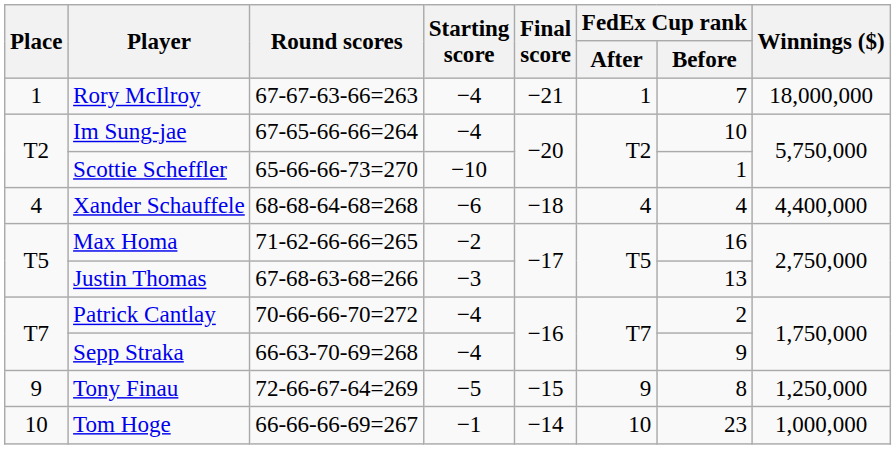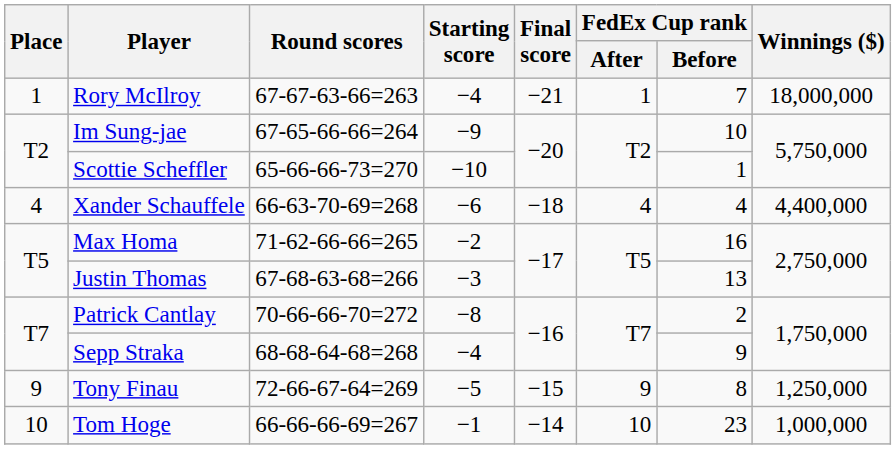 <table class=wikitable>
 <tr>
 <th rowspan=2>Place</th>
 <th rowspan=2>Player</th>
 <th rowspan=2>Round scores</th>
 <th rowspan=2>Starting<br>score</th>
 <th rowspan=2>Final<br>score</th>
 <th colspan=2>FedEx Cup rank</th>
 <th rowspan=2>Winnings ($)</th>
 </tr>
 <tr>
 <th>After</th>
 <th>Before</th>
 </tr>
 <tr>
 <td align=center>1</td>
 <td> <a href='#'>Rory McIlroy</a></td>
 <td>67-67-63-66=263</td>
 <td align=center>−4</td>
 <td align=center>−21</td>
 <td align=right>1</td>
 <td align=right>7</td>
 <td align=center>18,000,000</td>
 </tr>
 <tr>
 <td align=center rowspan=2>T2</td>
 <td> <a href='#'>Im Sung-jae</a></td>
 <td>67-65-66-66=264</td>
-<td align=center>−4</td>
+<td align=center>−9</td>
 <td align=center rowspan=2>−20</td>
 <td rowspan=2 align=right>T2</td>
 <td align=right>10</td>
 <td align=center rowspan=2>5,750,000</td>
 </tr>
 <tr>
 <td> <a href='#'>Scottie Scheffler</a></td>
 <td>65-66-66-73=270</td>
 <td align=center>−10</td>
 <td align=right>1</td>
 </tr>
 <tr>
 <td align=center>4</td>
 <td> <a href='#'>Xander Schauffele</a></td>
-<td>68-68-64-68=268</td>
+<td>66-63-70-69=268</td>
 <td align=center>−6</td>
 <td align=center>−18</td>
 <td align=right>4</td>
 <td align=right>4</td>
 <td align=center>4,400,000</td>
 </tr>
 <tr>
 <td align=center rowspan=2>T5</td>
 <td> <a href='#'>Max Homa</a></td>
 <td>71-62-66-66=265</td>
 <td align=center>−2</td>
 <td align=center rowspan=2>−17</td>
 <td rowspan=2 align=right>T5</td>
 <td align=right>16</td>
 <td align=center rowspan=2>2,750,000</td>
 </tr>
 <tr>
 <td> <a href='#'>Justin Thomas</a></td>
 <td>67-68-63-68=266</td>
 <td align=center>−3</td>
 <td align=right>13</td>
 </tr>
 <tr>
 <td align=center rowspan=2>T7</td>
 <td> <a href='#'>Patrick Cantlay</a></td>
 <td>70-66-66-70=272</td>
-<td align=center>−4</td>
+<td align=center>−8</td>
 <td align=center rowspan=2>−16</td>
 <td rowspan=2 align=right>T7</td>
 <td align=right>2</td>
 <td align=center rowspan=2>1,750,000</td>
 </tr>
 <tr>
 <td> <a href='#'>Sepp Straka</a></td>
-<td>66-63-70-69=268</td>
+<td>68-68-64-68=268</td>
 <td align=center>−4</td>
 <td align=right>9</td>
 </tr>
 <tr>
 <td align=center>9</td>
 <td> <a href='#'>Tony Finau</a></td>
 <td>72-66-67-64=269</td>
 <td align=center>−5</td>
 <td align=center>−15</td>
 <td align=right>9</td>
 <td align=right>8</td>
 <td align=center>1,250,000</td>
 </tr>
 <tr>
 <td align=center>10</td>
 <td> <a href='#'>Tom Hoge</a></td>
 <td>66-66-66-69=267</td>
 <td align=center>−1</td>
 <td align=center>−14</td>
 <td align=right>10</td>
 <td align=right>23</td>
 <td align=center>1,000,000</td>
 </tr>
 </table>
